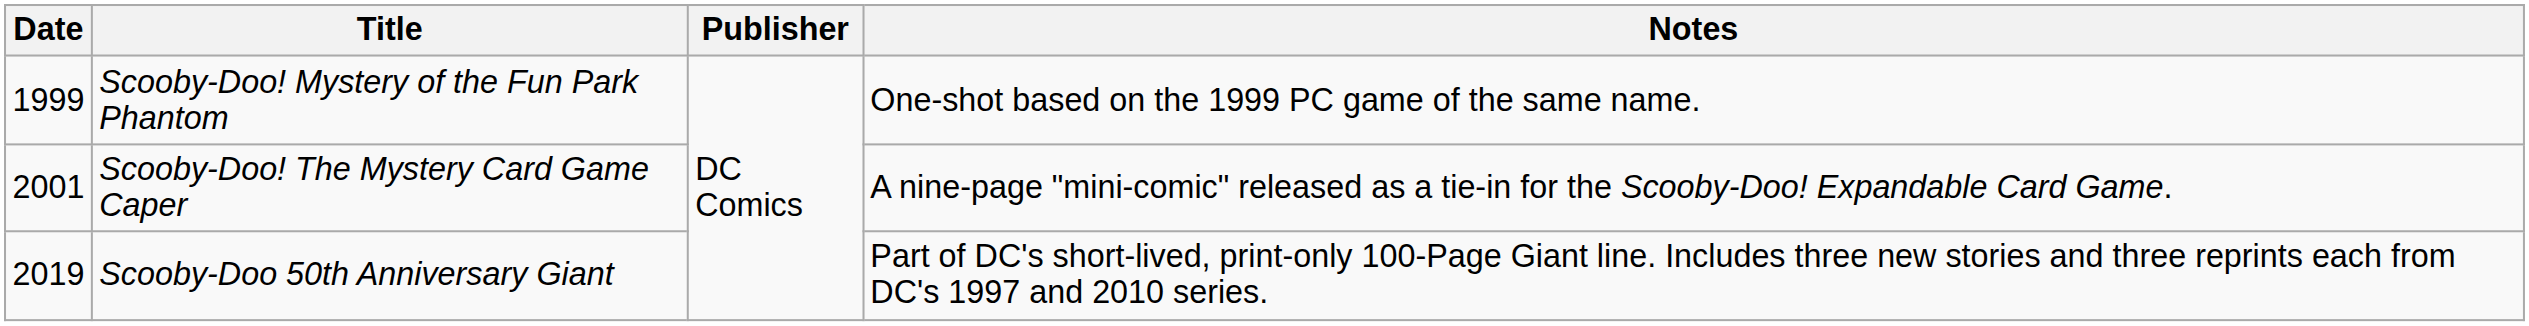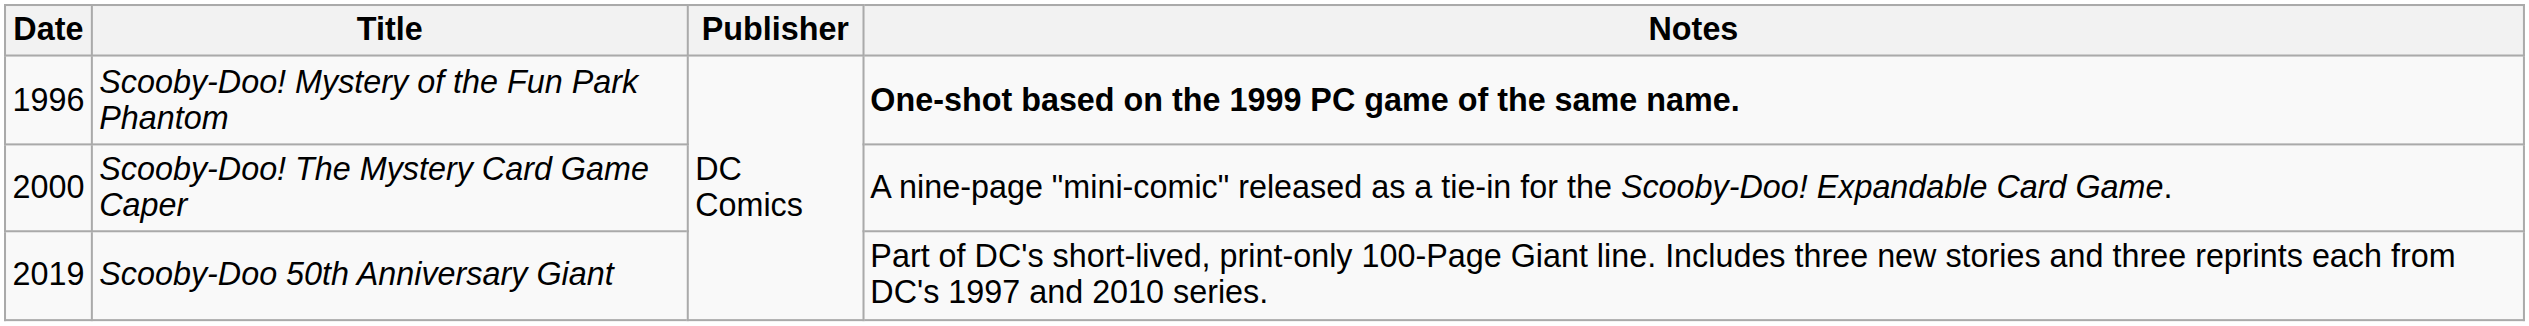 <table class="wikitable sortable">
 <tr>
 <th>Date</th>
 <th>Title</th>
 <th>Publisher</th>
 <th class="unsortable">Notes</th>
 </tr>
 <tr>
-<td>1999</td>
+<td>1996</td>
 <td><em>Scooby-Doo! Mystery of the Fun Park Phantom</em></td>
 <td rowspan=3>DC Comics</td>
-<td>One-shot based on the 1999 PC game of the same name.</td>
+<td><strong>One-shot based on the 1999 PC game of the same name.</strong></td>
 </tr>
 <tr>
-<td>2001</td>
+<td>2000</td>
 <td><em>Scooby-Doo! The Mystery Card Game Caper</em></td>
 <td>A nine-page "mini-comic" released as a tie-in for the <em>Scooby-Doo! Expandable Card Game</em>.</td>
 </tr>
 <tr>
 <td>2019</td>
 <td><em>Scooby-Doo 50th Anniversary Giant</em></td>
 <td>Part of DC's short-lived, print-only 100-Page Giant line. Includes three new stories and three reprints each from DC's 1997 and 2010 series.</td>
 </tr>
 </table>
